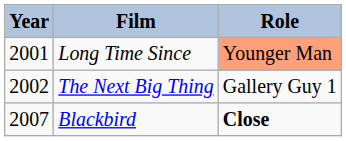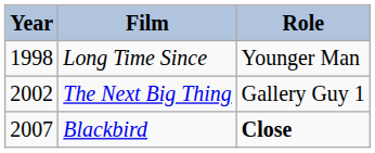 <table class="wikitable" style="font-size:95%;">
 <tr>
 <th style="background:#B0C4DE;">Year</th>
 <th style="background:#B0C4DE;">Film</th>
 <th style="background:#B0C4DE;">Role</th>
 </tr>
 <tr>
-<td>2001</td>
+<td>1998</td>
 <td><em>Long Time Since</em></td>
-<td style="background: lightsalmon;">Younger Man</td>
+<td>Younger Man</td>
 </tr>
 <tr>
 <td>2002</td>
 <td><em><a href='#'>The Next Big Thing</a></em></td>
 <td>Gallery Guy 1</td>
 </tr>
 <tr>
 <td>2007</td>
 <td><em><a href='#'>Blackbird</a></em></td>
 <td><strong>Close</strong></td>
 </tr>
 </table>
